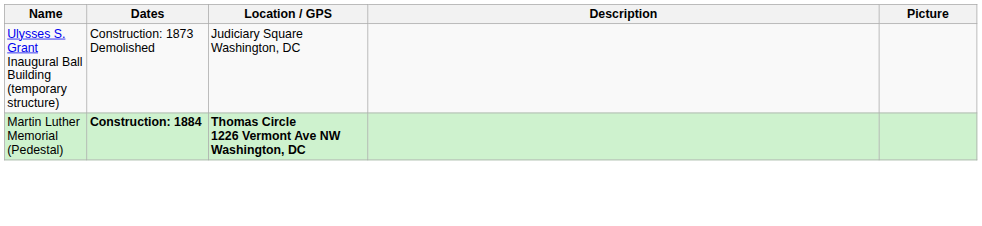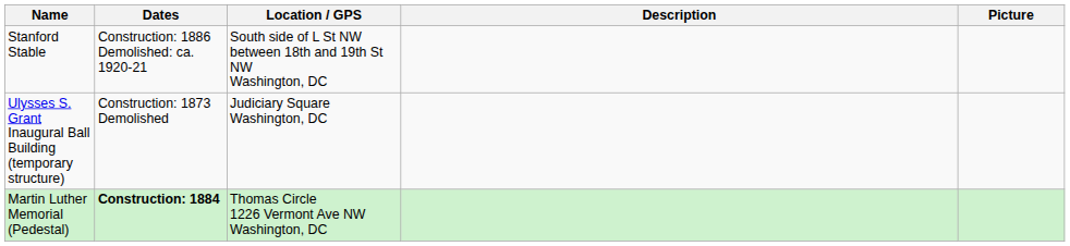 <table class="wikitable sortable" style="width: 100%">
 <tr>
 <th style="width: 100px;">Name</th>
 <th style="width: 150px;">Dates</th>
 <th style="width: 200px;">Location / GPS</th>
 <th>Description</th>
 <th style="width: 120px;">Picture</th>
+</tr>
+<tr style="vertical-align: top;">
+<td>Stanford Stable</td>
+<td>Construction: 1886<br> Demolished: ca. 1920-21</td>
+<td>South side of L St NW between 18th and 19th St NW<br> Washington, DC<br></td>
+<td></td>
+<td></td>
 </tr>
 <tr style="vertical-align: top;">
 <td><a href='#'>Ulysses S. Grant</a> Inaugural Ball Building (temporary structure)</td>
 <td>Construction: 1873<br> Demolished</td>
 <td>Judiciary Square<br> Washington, DC</td>
 <td></td>
 <td></td>
 </tr>
 <tr style="vertical-align: top;">
 <td style='background: #CEF2CE'>Martin Luther Memorial (Pedestal)</td>
 <td style='background: #CEF2CE'><strong>Construction: 1884</strong></td>
-<td style='background: #CEF2CE'><strong>Thomas Circle<br> 1226 Vermont Ave NW<br> Washington, DC<br></strong></td>
+<td style='background: #CEF2CE'>Thomas Circle<br> 1226 Vermont Ave NW<br> Washington, DC<br></td>
 <td style='background: #CEF2CE'></td>
 <td style='background: #CEF2CE'></td>
 </tr>
 </table>
